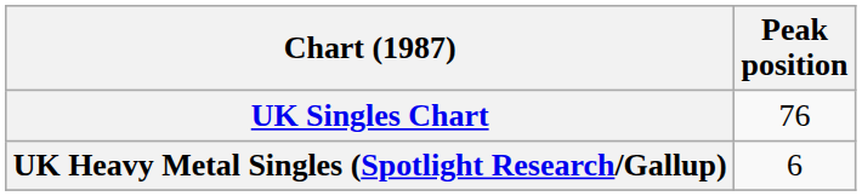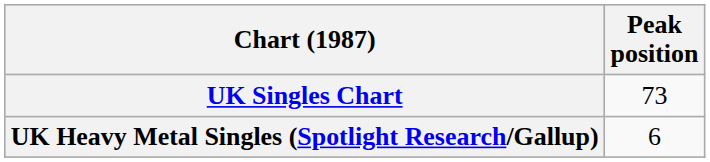 <table class="wikitable plainrowheaders" style="text-align:center">
 <tr>
 <th>Chart (1987)</th>
 <th>Peak<br>position</th>
 </tr>
 <tr>
 <th scope="row"><a href='#'>UK Singles Chart</a></th>
-<td>76</td>
+<td>73</td>
 </tr>
 <tr>
 <th scope="row">UK Heavy Metal Singles (<a href='#'>Spotlight Research</a>/Gallup)</th>
 <td>6</td>
 </tr>
 </table>
